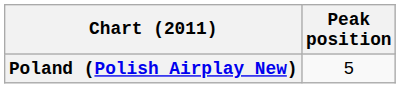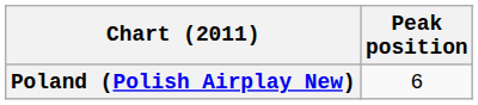 <table class="wikitable plainrowheaders" style="text-align:center">
 <tr>
 <th scope="col">Chart (2011)</th>
 <th scope="col">Peak<br>position</th>
 </tr>
 <tr>
 <th scope="row">Poland (<a href='#'>Polish Airplay New</a>)</th>
-<td>5</td>
+<td>6</td>
 </tr>
 </table>
